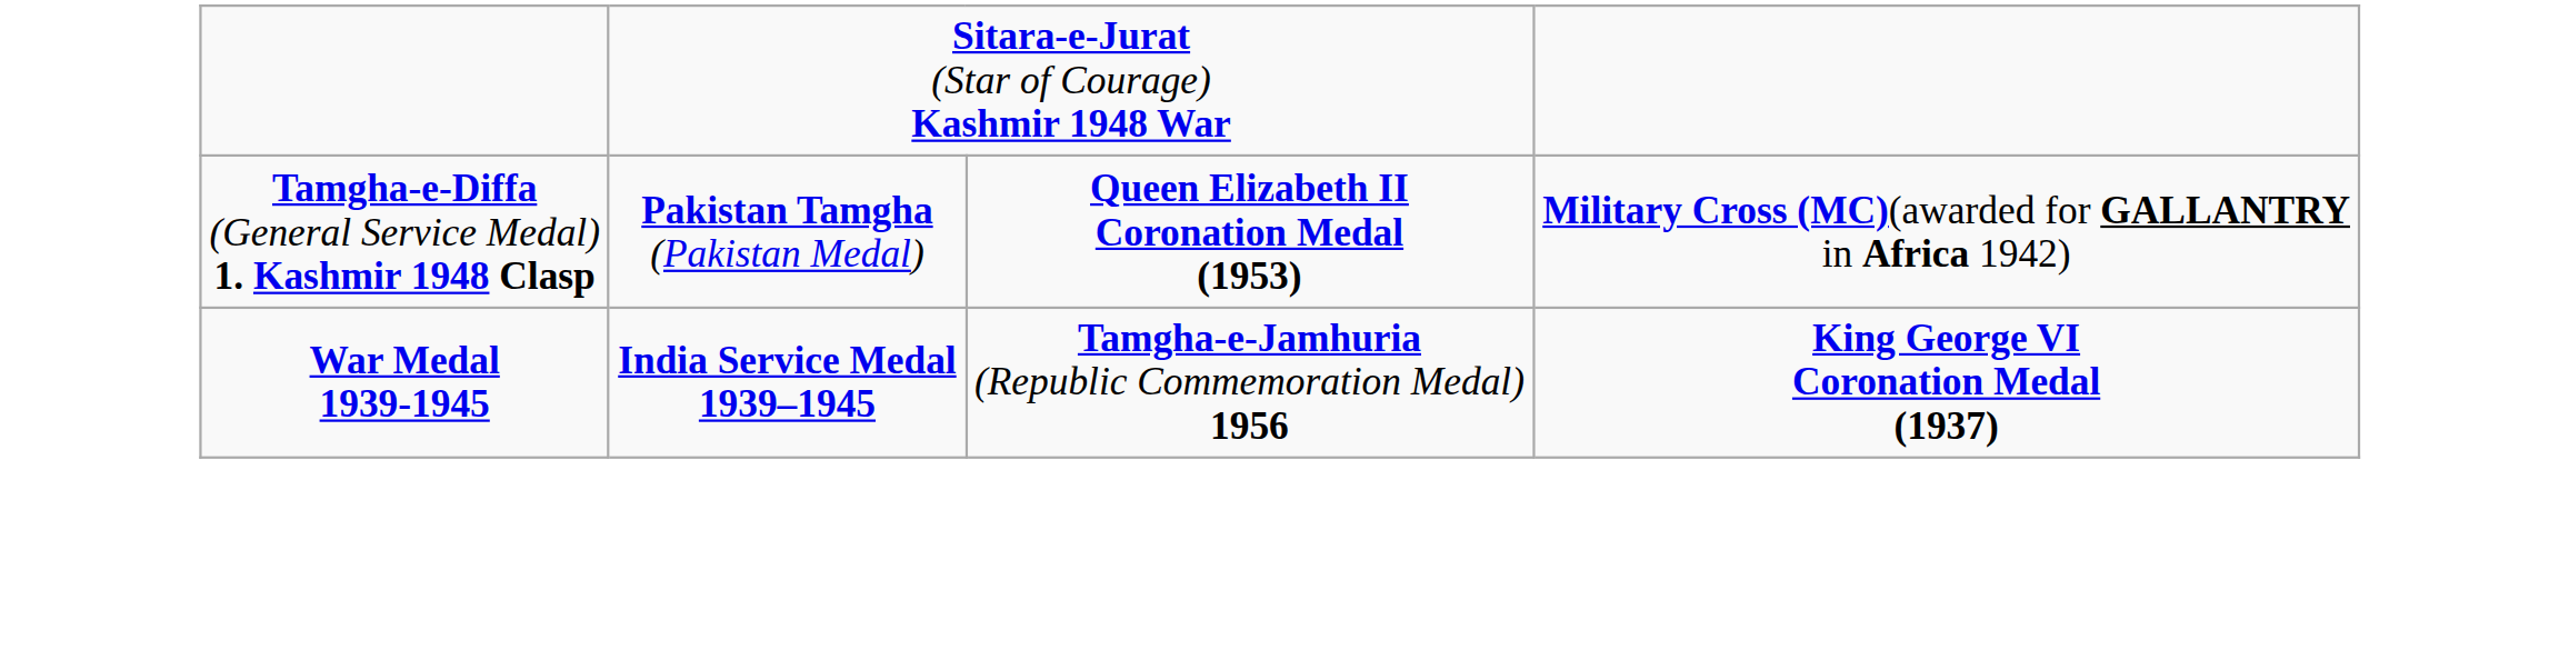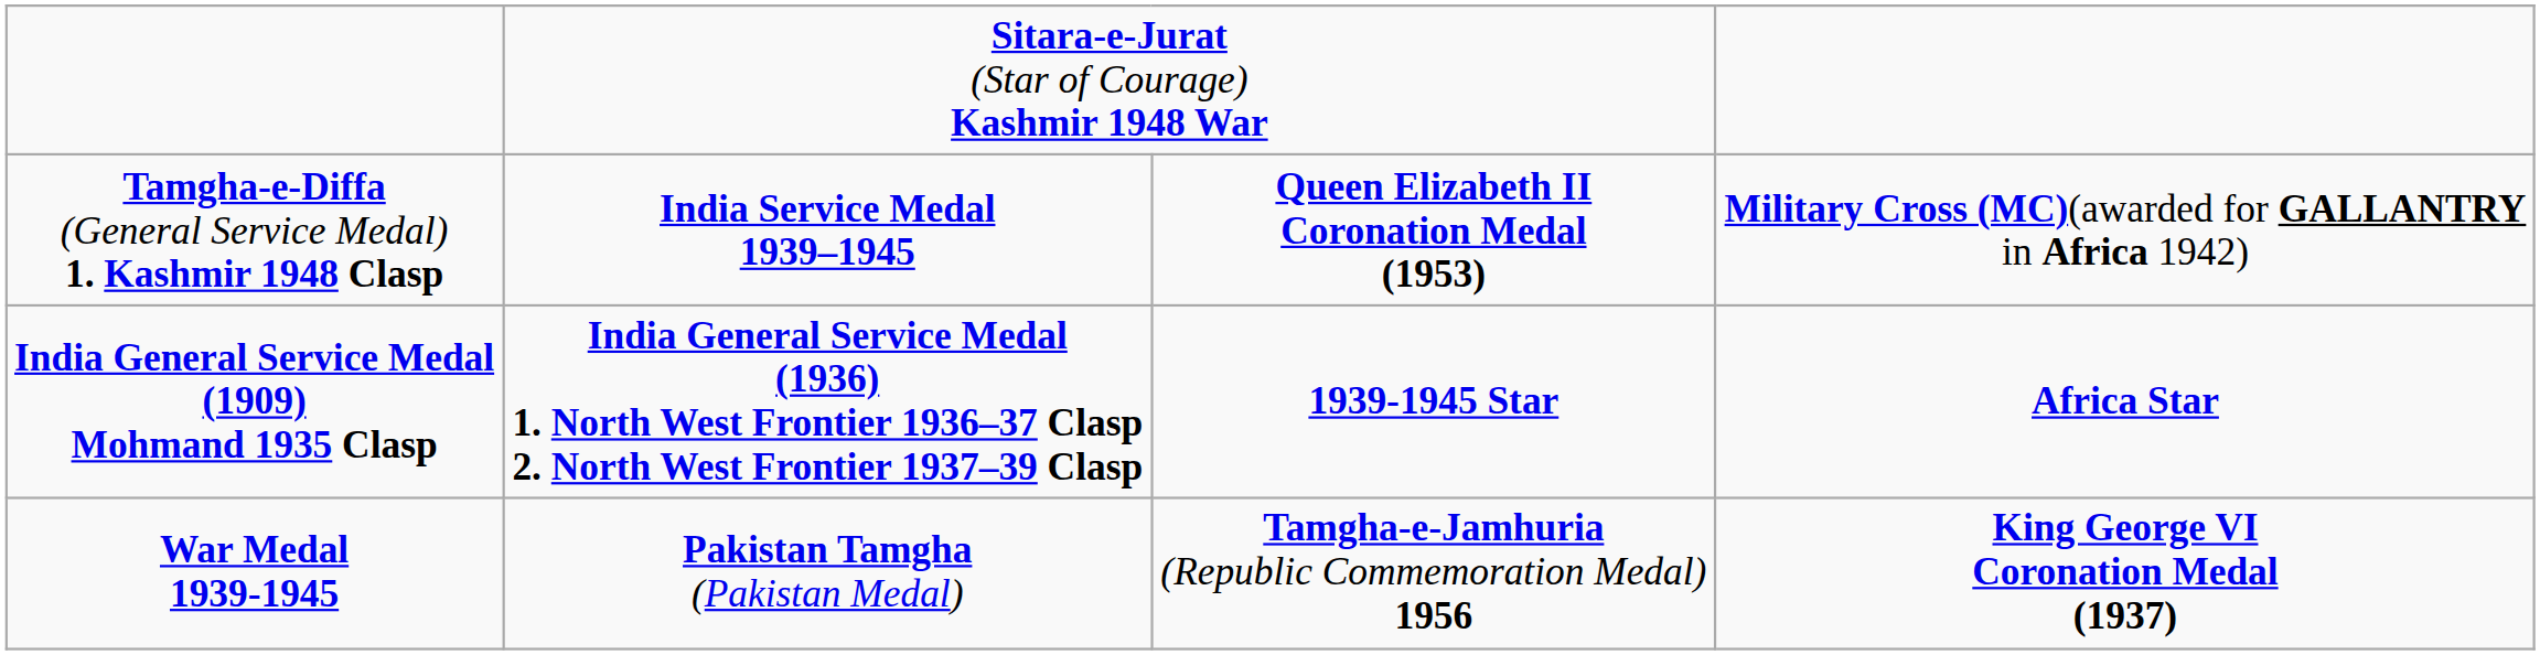 <table class="wikitable" style="margin:1em auto; text-align:center;">
 <tr>
 <td></td>
 <td colspan="2"><strong><a href='#'>Sitara-e-Jurat</a></strong><br><em>(Star of Courage)</em><br><strong><a href='#'>Kashmir 1948 War</a></strong></td>
 <td></td>
 </tr>
 <tr>
 <td><strong><a href='#'>Tamgha-e-Diffa</a></strong><br><em>(General Service Medal)</em><br><strong>1. <a href='#'>Kashmir 1948</a> Clasp</strong></td>
-<td><strong><a href='#'>Pakistan Tamgha</a></strong><br><em>(<a href='#'>Pakistan Medal</a>)</em></td>
+<td><strong><a href='#'>India Service Medal</a></strong><br><a href='#'><strong>1939–1945</strong></a></td>
 <td><strong><a href='#'>Queen Elizabeth II</a></strong><br><strong><a href='#'>Coronation Medal</a></strong><br><strong>(1953)</strong></td>
 <td><a href='#'><strong>Military Cross (MC)</strong></a><strong></strong>(awarded for <strong><u>GALLANTRY</u></strong><br>in <strong>Africa</strong> 1942)</td>
 </tr>
 <tr>
+<td><strong><a href='#'>India General Service Medal</a></strong><br><strong><a href='#'>(1909)</a></strong><br><strong><a href='#'>Mohmand 1935</a> Clasp</strong></td>
+<td><a href='#'><strong>India General Service Medal</strong></a><br><strong><a href='#'>(1936)</a></strong><br><strong>1. <a href='#'>North West Frontier 1936–37</a> Clasp</strong><br><strong>2. <a href='#'>North West Frontier 1937–39</a> Clasp</strong></td>
+<td><strong><a href='#'>1939-1945 Star</a></strong></td>
+<td><strong><a href='#'>Africa Star</a></strong></td>
+</tr>
+<tr>
 <td><a href='#'><strong>War Medal</strong></a><br><a href='#'><strong>1939-1945</strong></a></td>
-<td><strong><a href='#'>India Service Medal</a></strong><br><a href='#'><strong>1939–1945</strong></a></td>
+<td><strong><a href='#'>Pakistan Tamgha</a></strong><br><em>(<a href='#'>Pakistan Medal</a>)</em></td>
 <td><strong><a href='#'>Tamgha-e-Jamhuria</a></strong><br><em>(Republic Commemoration Medal)</em><br><strong>1956</strong></td>
 <td><a href='#'><strong>King George VI</strong></a><br><strong><a href='#'>Coronation Medal</a></strong><br><strong>(1937)</strong></td>
 </tr>
 </table>
